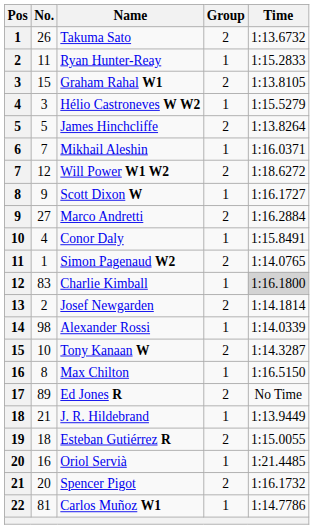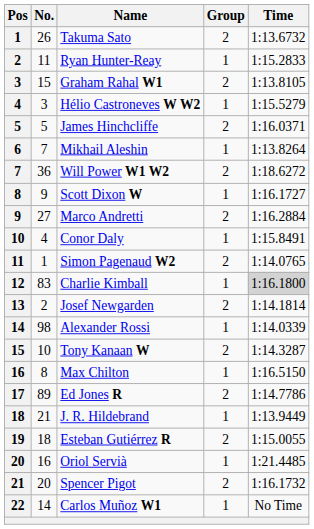 <table class="wikitable sortable" style="text-align:center; font-size: 95%;">
 <tr>
 <th>Pos</th>
 <th>No.</th>
 <th>Name</th>
 <th>Group</th>
 <th>Time</th>
 </tr>
 <tr>
 <th scope="row">1</th>
 <td>26</td>
 <td align="left"> <a href='#'>Takuma Sato</a></td>
 <td>2</td>
 <td>1:13.6732</td>
 </tr>
 <tr>
 <th scope="row">2</th>
 <td>11</td>
 <td align="left"> <a href='#'>Ryan Hunter-Reay</a></td>
 <td>1</td>
 <td>1:15.2833</td>
 </tr>
 <tr>
 <th scope="row">3</th>
 <td>15</td>
 <td align="left"> <a href='#'>Graham Rahal</a> <strong><span>W1</span></strong></td>
 <td>2</td>
 <td>1:13.8105</td>
 </tr>
 <tr>
 <th scope="row">4</th>
 <td>3</td>
 <td align="left"> <a href='#'>Hélio Castroneves</a> <strong><span>W</span></strong> <strong><span>W2</span></strong></td>
 <td>1</td>
 <td>1:15.5279</td>
 </tr>
 <tr>
 <th scope="row">5</th>
 <td>5</td>
 <td align="left"> <a href='#'>James Hinchcliffe</a></td>
 <td>2</td>
-<td>1:13.8264</td>
+<td>1:16.0371</td>
 </tr>
 <tr>
 <th scope="row">6</th>
 <td>7</td>
 <td align="left"> <a href='#'>Mikhail Aleshin</a></td>
 <td>1</td>
-<td>1:16.0371</td>
+<td>1:13.8264</td>
 </tr>
 <tr>
 <th scope="row">7</th>
-<td>12</td>
+<td>36</td>
 <td align="left"> <a href='#'>Will Power</a> <strong><span>W1</span></strong> <strong><span>W2</span></strong></td>
 <td>2</td>
 <td>1:18.6272</td>
 </tr>
 <tr>
 <th scope="row">8</th>
 <td>9</td>
 <td align="left"> <a href='#'>Scott Dixon</a> <strong><span>W</span></strong></td>
 <td>1</td>
 <td>1:16.1727</td>
 </tr>
 <tr>
 <th scope="row">9</th>
 <td>27</td>
 <td align="left"> <a href='#'>Marco Andretti</a></td>
 <td>2</td>
 <td>1:16.2884</td>
 </tr>
 <tr>
 <th scope="row">10</th>
 <td>4</td>
 <td align="left"> <a href='#'>Conor Daly</a></td>
 <td>1</td>
 <td>1:15.8491</td>
 </tr>
 <tr>
 <th scope="row">11</th>
 <td>1</td>
 <td align="left"> <a href='#'>Simon Pagenaud</a> <strong><span>W2</span></strong></td>
 <td>2</td>
 <td>1:14.0765</td>
 </tr>
 <tr>
 <th scope="row">12</th>
 <td>83</td>
 <td align="left"> <a href='#'>Charlie Kimball</a></td>
 <td>1</td>
 <td style="background: lightgrey;">1:16.1800</td>
 </tr>
 <tr>
 <th scope="row">13</th>
 <td>2</td>
 <td align="left"> <a href='#'>Josef Newgarden</a></td>
 <td>2</td>
 <td>1:14.1814</td>
 </tr>
 <tr>
 <th scope="row">14</th>
 <td>98</td>
 <td align="left"> <a href='#'>Alexander Rossi</a></td>
 <td>1</td>
 <td>1:14.0339</td>
 </tr>
 <tr>
 <th scope="row">15</th>
 <td>10</td>
 <td align="left"> <a href='#'>Tony Kanaan</a> <strong><span>W</span></strong></td>
 <td>2</td>
 <td>1:14.3287</td>
 </tr>
 <tr>
 <th scope="row">16</th>
 <td>8</td>
 <td align="left"> <a href='#'>Max Chilton</a></td>
 <td>1</td>
 <td>1:16.5150</td>
 </tr>
 <tr>
 <th scope="row">17</th>
 <td>89</td>
 <td align="left"> <a href='#'>Ed Jones</a> <strong><span>R</span></strong></td>
 <td>2</td>
-<td>No Time</td>
+<td>1:14.7786</td>
 </tr>
 <tr>
 <th scope="row">18</th>
 <td>21</td>
 <td align="left"> <a href='#'>J. R. Hildebrand</a></td>
 <td>1</td>
 <td>1:13.9449</td>
 </tr>
 <tr>
 <th scope="row">19</th>
 <td>18</td>
 <td align="left"> <a href='#'>Esteban Gutiérrez</a> <strong><span>R</span></strong></td>
 <td>2</td>
 <td>1:15.0055</td>
 </tr>
 <tr>
 <th scope="row">20</th>
 <td>16</td>
 <td align="left"> <a href='#'>Oriol Servià</a></td>
 <td>1</td>
 <td>1:21.4485</td>
 </tr>
 <tr>
 <th scope="row">21</th>
 <td>20</td>
 <td align="left"> <a href='#'>Spencer Pigot</a></td>
 <td>2</td>
 <td>1:16.1732</td>
 </tr>
 <tr>
 <th scope="row">22</th>
-<td>81</td>
+<td>14</td>
 <td align="left"> <a href='#'>Carlos Muñoz</a> <strong><span>W1</span></strong></td>
 <td>1</td>
-<td>1:14.7786</td>
+<td>No Time</td>
 </tr>
 <tr>
 <th colspan=11 align=center></th>
 </tr>
 </table>
